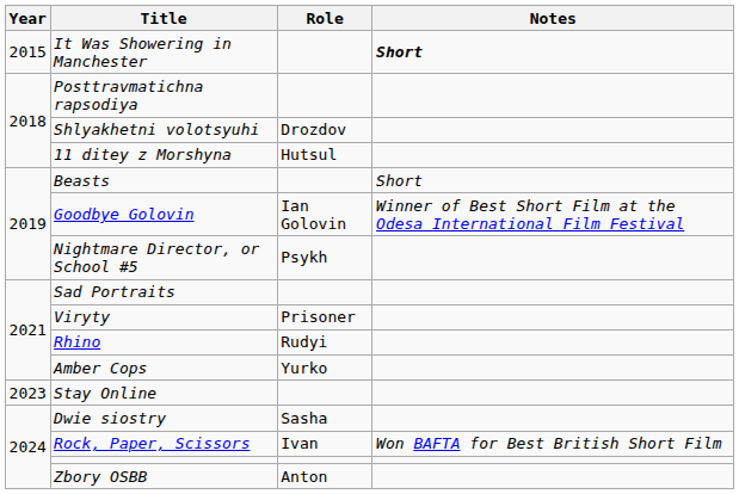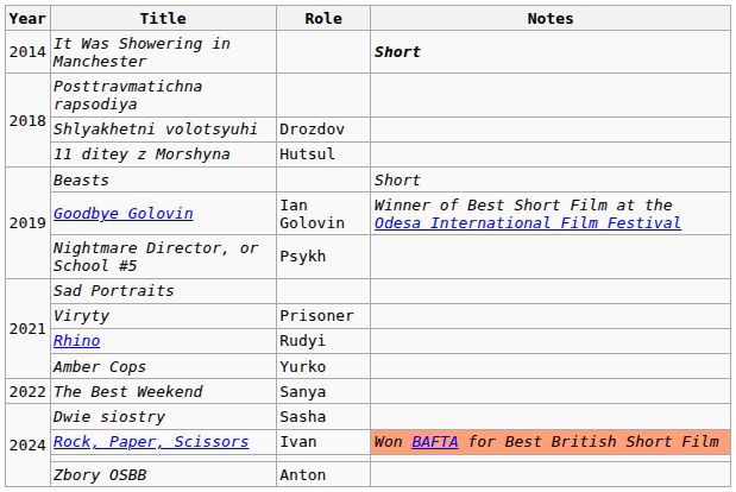 <table class="wikitable">
 <tr>
 <th>Year</th>
 <th>Title</th>
 <th>Role</th>
 <th>Notes</th>
 </tr>
 <tr>
-<td>2015</td>
+<td>2014</td>
 <td><em>It Was Showering in Manchester</em></td>
 <td></td>
 <td><strong><em>Short</em></strong></td>
 </tr>
 <tr>
 <td rowspan=3>2018</td>
 <td><em>Posttravmatichna rapsodiya</em></td>
 <td></td>
 <td></td>
 </tr>
 <tr>
 <td><em>Shlyakhetni volotsyuhi</em></td>
 <td>Drozdov</td>
 <td></td>
 </tr>
 <tr>
 <td><em>11 ditey z Morshyna</em></td>
 <td>Hutsul</td>
 <td></td>
 </tr>
 <tr>
 <td rowspan=3>2019</td>
 <td><em>Beasts</em></td>
 <td></td>
 <td><em>Short</em></td>
 </tr>
 <tr>
 <td><em><a href='#'>Goodbye Golovin</a></em></td>
 <td>Ian Golovin</td>
 <td><em>Winner of Best Short Film at the <a href='#'>Odesa International Film Festival</a></em></td>
 </tr>
 <tr>
 <td><em>Nightmare Director, or School #5</em></td>
 <td>Psykh</td>
 <td></td>
 </tr>
 <tr>
 <td rowspan=4>2021</td>
 <td><em>Sad Portraits</em></td>
 <td></td>
 <td></td>
 </tr>
 <tr>
 <td><em>Viryty</em></td>
 <td>Prisoner</td>
 <td></td>
 </tr>
 <tr>
 <td><em><a href='#'>Rhino</a></em></td>
 <td>Rudyi</td>
 <td></td>
 </tr>
 <tr>
 <td><em>Amber Cops</em></td>
 <td>Yurko</td>
 <td></td>
 </tr>
 <tr>
-<td>2023</td>
-<td><em>Stay Online</em></td>
-<td></td>
+<td>2022</td>
+<td><em>The Best Weekend</em></td>
+<td>Sanya</td>
 <td></td>
 </tr>
 <tr>
 <td rowspan=4>2024</td>
 <td><em>Dwie siostry</em></td>
 <td>Sasha</td>
 <td></td>
 </tr>
 <tr>
 <td><em><a href='#'>Rock, Paper, Scissors</a></em></td>
 <td>Ivan</td>
-<td><em>Won <a href='#'>BAFTA</a> for Best British Short Film</em></td>
+<td style="background: lightsalmon;"><em>Won <a href='#'>BAFTA</a> for Best British Short Film</em></td>
 </tr>
 <tr>
 <td><em></em></td>
 <td></td>
 <td></td>
 </tr>
 <tr>
 <td><em>Zbory OSBB</em></td>
 <td>Anton</td>
 <td></td>
 </tr>
 <tr>
 </tr>
 </table>
